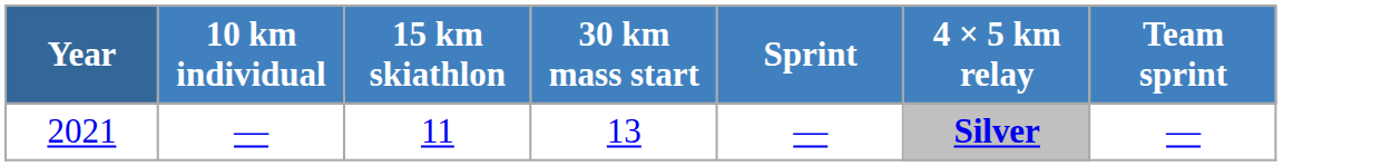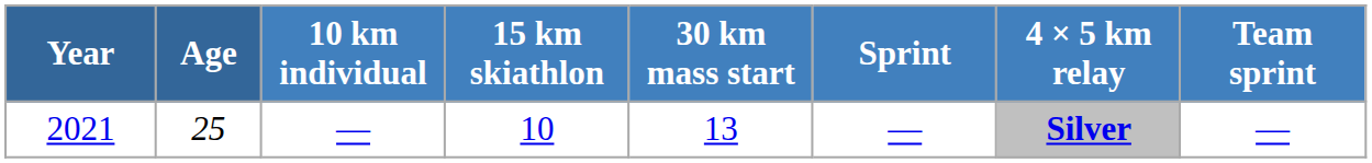 <table class="wikitable" style="font-size:95%; text-align:center; border:grey solid 1px; border-collapse:collapse; background:#ffffff;">
 <tr>
 <th style="background-color:#369; color:white; width:60px;"> Year </th>
+<th style="background-color:#369; color:white; width:40px;"> Age </th>
 <th style="background-color:#4180be; color:white; width:75px;"> 10 km <br> individual </th>
 <th style="background-color:#4180be; color:white; width:75px;"> 15 km <br> skiathlon </th>
 <th style="background-color:#4180be; color:white; width:75px;"> 30 km <br> mass start </th>
 <th style="background-color:#4180be; color:white; width:75px;"> Sprint </th>
 <th style="background-color:#4180be; color:white; width:75px;"> 4 × 5 km <br> relay </th>
 <th style="background-color:#4180be; color:white; width:75px;"> Team <br> sprint </th>
 </tr>
 <tr>
 <td><a href='#'>2021</a></td>
+<td><em>25</em></td>
 <td><a href='#'>—</a></td>
-<td><a href='#'>11</a></td>
+<td><a href='#'>10</a></td>
 <td><a href='#'>13</a></td>
 <td><a href='#'>—</a></td>
 <td style="background:silver;"><a href='#'><strong>Silver</strong></a></td>
 <td><a href='#'>—</a></td>
 </tr>
 </table>
